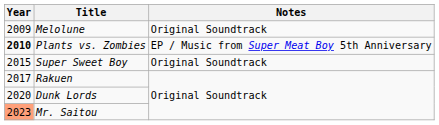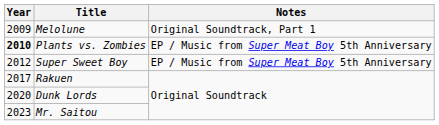 <table class="wikitable sortable">
 <tr>
 <th>Year</th>
 <th>Title</th>
 <th>Notes</th>
 </tr>
 <tr>
 <td>2009</td>
 <td><em>Melolune</em></td>
-<td>Original Soundtrack</td>
+<td>Original Soundtrack, Part 1</td>
 </tr>
 <tr>
 <td><strong>2010</strong></td>
 <td><em>Plants vs. Zombies</em></td>
 <td>EP / Music from <em><a href='#'>Super Meat Boy</a></em> 5th Anniversary</td>
 </tr>
 <tr>
-<td>2015</td>
+<td>2012</td>
 <td><em>Super Sweet Boy</em></td>
-<td>Original Soundtrack</td>
+<td>EP / Music from <em><a href='#'>Super Meat Boy</a></em> 5th Anniversary</td>
 </tr>
 <tr>
 <td>2017</td>
 <td><em>Rakuen</em></td>
 <td rowspan=3>Original Soundtrack</td>
 </tr>
 <tr>
 <td>2020</td>
 <td><em>Dunk Lords</em></td>
 </tr>
 <tr>
-<td style="background: lightsalmon;">2023</td>
+<td>2023</td>
 <td><em>Mr. Saitou</em></td>
 </tr>
 </table>
